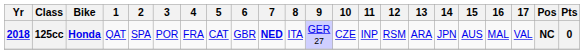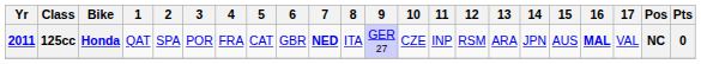 <table class="wikitable" style="text-align:center">
 <tr>
 <th>Yr</th>
 <th>Class</th>
 <th>Bike</th>
 <th>1</th>
 <th>2</th>
 <th>3</th>
 <th>4</th>
 <th>5</th>
 <th>6</th>
 <th>7</th>
 <th>8</th>
 <th>9</th>
 <th>10</th>
 <th>11</th>
 <th>12</th>
 <th>13</th>
 <th>14</th>
 <th>15</th>
 <th>16</th>
 <th>17</th>
 <th>Pos</th>
 <th>Pts</th>
 </tr>
 <tr>
-<th align="left"><a href='#'>2018</a></th>
+<th align="left"><a href='#'>2011</a></th>
 <th align="left">125cc</th>
 <th align="left"><a href='#'>Honda</a></th>
 <td><a href='#'>QAT</a></td>
 <td><a href='#'>SPA</a></td>
 <td><a href='#'>POR</a></td>
 <td><a href='#'>FRA</a></td>
 <td><a href='#'>CAT</a></td>
 <td><a href='#'>GBR</a></td>
 <td><strong><a href='#'>NED</a></strong></td>
 <td><a href='#'>ITA</a></td>
 <td style="background:#cfcfff;"><a href='#'>GER</a><br><small>27</small></td>
 <td><a href='#'>CZE</a></td>
 <td><a href='#'>INP</a></td>
 <td><a href='#'>RSM</a></td>
 <td><a href='#'>ARA</a></td>
 <td><a href='#'>JPN</a></td>
 <td><a href='#'>AUS</a></td>
-<td><a href='#'>MAL</a></td>
+<td><strong><a href='#'>MAL</a></strong></td>
 <td><a href='#'>VAL</a></td>
 <th>NC</th>
 <th>0</th>
 </tr>
 <tr>
 </tr>
 </table>
